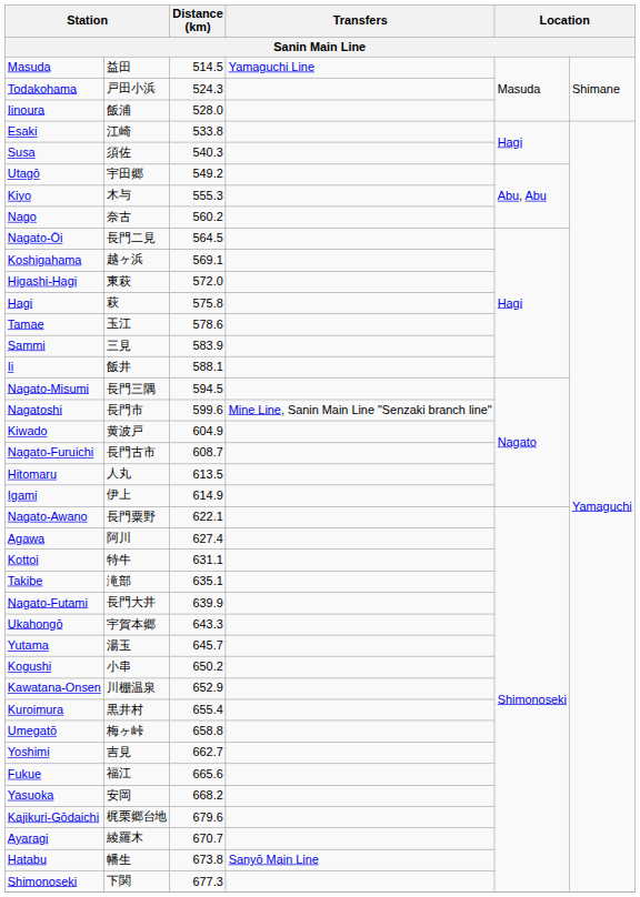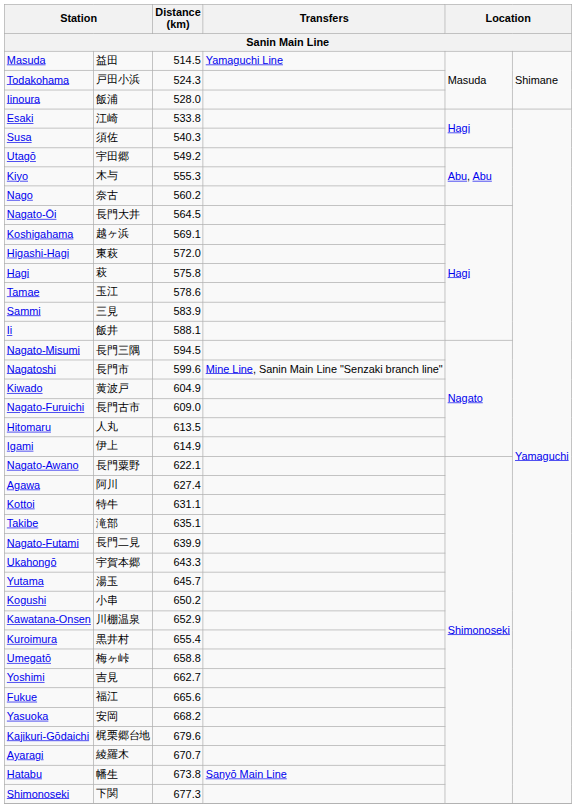 <table class="wikitable">
 <tr>
 <th colspan="2">Station</th>
 <th>Distance<br>(km)</th>
 <th>Transfers</th>
 <th colspan="2">Location</th>
 </tr>
 <tr>
 <th colspan=6>Sanin Main Line</th>
 </tr>
 <tr>
 <td><a href='#'>Masuda</a></td>
 <td>益田</td>
 <td align=right>514.5</td>
 <td><a href='#'>Yamaguchi Line</a></td>
 <td rowspan=3>Masuda</td>
 <td rowspan=3>Shimane</td>
 </tr>
 <tr>
 <td><a href='#'>Todakohama</a></td>
 <td>戸田小浜</td>
 <td align=right>524.3</td>
 <td> </td>
 </tr>
 <tr>
 <td><a href='#'>Iinoura</a></td>
 <td>飯浦</td>
 <td align=right>528.0</td>
 <td> </td>
 </tr>
 <tr>
 <td><a href='#'>Esaki</a></td>
 <td>江崎</td>
 <td align=right>533.8</td>
 <td> </td>
 <td rowspan=2><a href='#'>Hagi</a></td>
 <td rowspan=36><a href='#'>Yamaguchi</a></td>
 </tr>
 <tr>
 <td><a href='#'>Susa</a></td>
 <td>須佐</td>
 <td align=right>540.3</td>
 <td> </td>
 </tr>
 <tr>
 <td><a href='#'>Utagō</a></td>
 <td>宇田郷</td>
 <td align=right>549.2</td>
 <td> </td>
 <td rowspan=3><a href='#'>Abu</a>, <a href='#'>Abu</a></td>
 </tr>
 <tr>
 <td><a href='#'>Kiyo</a></td>
 <td>木与</td>
 <td align=right>555.3</td>
 <td> </td>
 </tr>
 <tr>
 <td><a href='#'>Nago</a></td>
 <td>奈古</td>
 <td align=right>560.2</td>
 <td> </td>
 </tr>
 <tr>
 <td><a href='#'>Nagato-Ōi</a></td>
-<td>長門二見</td>
+<td>長門大井</td>
 <td align=right>564.5</td>
 <td> </td>
 <td rowspan=7><a href='#'>Hagi</a></td>
 </tr>
 <tr>
 <td><a href='#'>Koshigahama</a></td>
 <td>越ヶ浜</td>
 <td align=right>569.1</td>
 <td> </td>
 </tr>
 <tr>
 <td><a href='#'>Higashi-Hagi</a></td>
 <td>東萩</td>
 <td align=right>572.0</td>
 <td> </td>
 </tr>
 <tr>
 <td><a href='#'>Hagi</a></td>
 <td>萩</td>
 <td align=right>575.8</td>
 <td> </td>
 </tr>
 <tr>
 <td><a href='#'>Tamae</a></td>
 <td>玉江</td>
 <td align=right>578.6</td>
 <td> </td>
 </tr>
 <tr>
 <td><a href='#'>Sammi</a></td>
 <td>三見</td>
 <td align=right>583.9</td>
 <td> </td>
 </tr>
 <tr>
 <td><a href='#'>Ii</a></td>
 <td>飯井</td>
 <td align=right>588.1</td>
 <td> </td>
 </tr>
 <tr>
 <td><a href='#'>Nagato-Misumi</a></td>
 <td>長門三隅</td>
 <td align=right>594.5</td>
 <td></td>
 <td rowspan=6><a href='#'>Nagato</a></td>
 </tr>
 <tr>
 <td><a href='#'>Nagatoshi</a></td>
 <td>長門市</td>
 <td align=right>599.6</td>
 <td><a href='#'>Mine Line</a>, Sanin Main Line "Senzaki branch line"</td>
 </tr>
 <tr>
 <td><a href='#'>Kiwado</a></td>
 <td>黄波戸</td>
 <td align=right>604.9</td>
 <td> </td>
 </tr>
 <tr>
 <td><a href='#'>Nagato-Furuichi</a></td>
 <td>長門古市</td>
-<td align=right>608.7</td>
+<td align=right>609.0</td>
 <td> </td>
 </tr>
 <tr>
 <td><a href='#'>Hitomaru</a></td>
 <td>人丸</td>
 <td align=right>613.5</td>
 <td> </td>
 </tr>
 <tr>
 <td><a href='#'>Igami</a></td>
 <td>伊上</td>
 <td align=right>614.9</td>
 <td> </td>
 </tr>
 <tr>
 <td><a href='#'>Nagato-Awano</a></td>
 <td>長門粟野</td>
 <td align=right>622.1</td>
 <td> </td>
 <td rowspan=18><a href='#'>Shimonoseki</a></td>
 </tr>
 <tr>
 <td><a href='#'>Agawa</a></td>
 <td>阿川</td>
 <td align=right>627.4</td>
 <td> </td>
 </tr>
 <tr>
 <td><a href='#'>Kottoi</a></td>
 <td>特牛</td>
 <td align=right>631.1</td>
 <td> </td>
 </tr>
 <tr>
 <td><a href='#'>Takibe</a></td>
 <td>滝部</td>
 <td align=right>635.1</td>
 <td> </td>
 </tr>
 <tr>
 <td><a href='#'>Nagato-Futami</a></td>
-<td>長門大井</td>
+<td>長門二見</td>
 <td align=right>639.9</td>
 <td> </td>
 </tr>
 <tr>
 <td><a href='#'>Ukahongō</a></td>
 <td>宇賀本郷</td>
 <td align=right>643.3</td>
 <td> </td>
 </tr>
 <tr>
 <td><a href='#'>Yutama</a></td>
 <td>湯玉</td>
 <td align=right>645.7</td>
 <td> </td>
 </tr>
 <tr>
 <td><a href='#'>Kogushi</a></td>
 <td>小串</td>
 <td align=right>650.2</td>
 <td> </td>
 </tr>
 <tr>
 <td><a href='#'>Kawatana-Onsen</a></td>
 <td>川棚温泉</td>
 <td align=right>652.9</td>
 <td> </td>
 </tr>
 <tr>
 <td><a href='#'>Kuroimura</a></td>
 <td>黒井村</td>
 <td align=right>655.4</td>
 <td> </td>
 </tr>
 <tr>
 <td><a href='#'>Umegatō</a></td>
 <td>梅ヶ峠</td>
 <td align=right>658.8</td>
 <td> </td>
 </tr>
 <tr>
 <td><a href='#'>Yoshimi</a></td>
 <td>吉見</td>
 <td align=right>662.7</td>
 <td> </td>
 </tr>
 <tr>
 <td><a href='#'>Fukue</a></td>
 <td>福江</td>
 <td align=right>665.6</td>
 <td> </td>
 </tr>
 <tr>
 <td><a href='#'>Yasuoka</a></td>
 <td>安岡</td>
 <td align=right>668.2</td>
 <td> </td>
 </tr>
 <tr>
 <td><a href='#'>Kajikuri-Gōdaichi</a></td>
 <td>梶栗郷台地</td>
 <td align=right>679.6</td>
 <td> </td>
 </tr>
 <tr>
 <td><a href='#'>Ayaragi</a></td>
 <td>綾羅木</td>
 <td align=right>670.7</td>
 <td> </td>
 </tr>
 <tr>
 <td><a href='#'>Hatabu</a></td>
 <td>幡生</td>
 <td align=right>673.8</td>
 <td><a href='#'>Sanyō Main Line</a></td>
 </tr>
 <tr>
 <td><a href='#'>Shimonoseki</a></td>
 <td>下関</td>
 <td align=right>677.3</td>
 <td> </td>
 </tr>
 <tr>
 </tr>
 </table>
